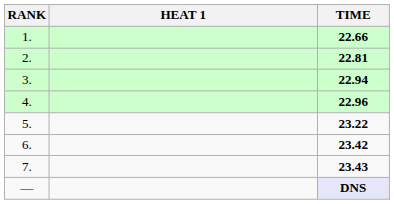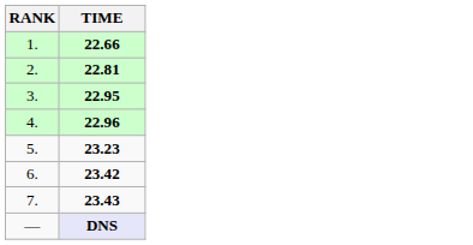 <table class="wikitable" style="border-collapse: collapse; font-size: 90%;">
 <tr>
 <th>RANK</th>
-<th style="width: 20em">HEAT 1</th>
 <th style="width: 5em">TIME</th>
 </tr>
 <tr style="background:#ccffcc;">
 <td align="center">1.</td>
-<td></td>
 <td align="center"><strong>22.66</strong></td>
 </tr>
 <tr style="background:#ccffcc;">
 <td align="center">2.</td>
-<td></td>
 <td align="center"><strong>22.81</strong></td>
 </tr>
 <tr style="background:#ccffcc;">
 <td align="center">3.</td>
-<td></td>
-<td align="center"><strong>22.94</strong></td>
+<td align="center"><strong>22.95</strong></td>
 </tr>
 <tr style="background:#ccffcc;">
 <td align="center">4.</td>
-<td></td>
 <td align="center"><strong>22.96</strong></td>
 </tr>
 <tr>
 <td align="center">5.</td>
-<td></td>
-<td align="center"><strong>23.22</strong></td>
+<td align="center"><strong>23.23</strong></td>
 </tr>
 <tr>
 <td align="center">6.</td>
-<td></td>
 <td align="center"><strong>23.42</strong></td>
 </tr>
 <tr>
 <td align="center">7.</td>
-<td></td>
 <td align="center"><strong>23.43</strong></td>
 </tr>
 <tr>
 <td align="center">—</td>
-<td></td>
 <td align="center" style="background: lavender;"><strong>DNS</strong></td>
 </tr>
 </table>
